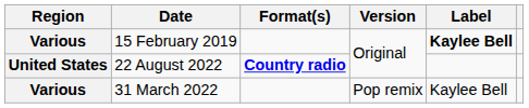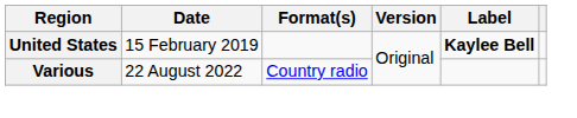 <table class="wikitable plainrowheaders">
 <tr>
 <th scope="col">Region</th>
 <th scope="col">Date</th>
 <th scope="col">Format(s)</th>
 <th scope="col">Version</th>
 <th scope="col">Label</th>
 <th scope="col"></th>
 </tr>
 <tr>
-<th scope="row">Various</th>
+<th scope="row">United States</th>
 <td>15 February 2019</td>
 <td></td>
 <td rowspan="2">Original</td>
 <td><strong>Kaylee Bell</strong></td>
 <td style="text-align:center;"></td>
 </tr>
 <tr>
-<th scope="row">United States</th>
+<th scope="row">Various</th>
 <td>22 August 2022</td>
-<td><strong><a href='#'>Country radio</a></strong></td>
+<td><a href='#'>Country radio</a></td>
 <td></td>
 <td style="text-align:center;"></td>
 </tr>
-<tr>
-<th scope="row">Various</th>
-<td>31 March 2022</td>
-<td></td>
-<td>Pop remix</td>
-<td>Kaylee Bell</td>
-<td style="text-align:center;"></td>
-</tr>
 </table>
